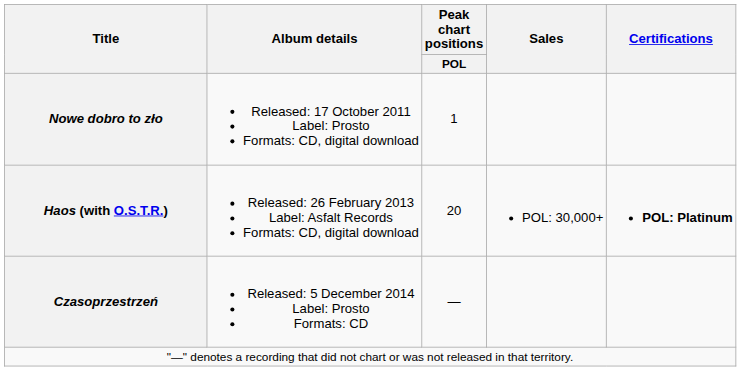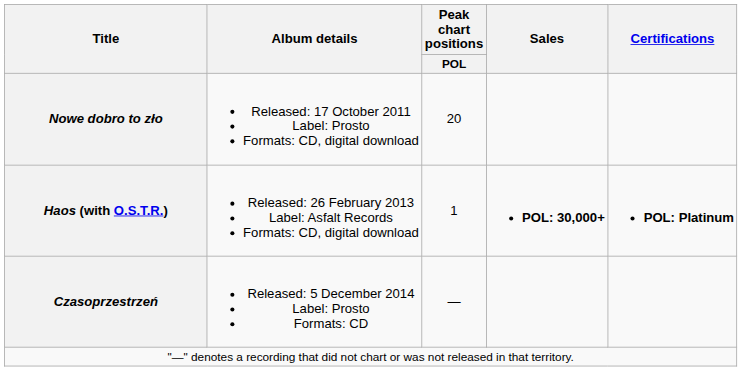 <table class="wikitable plainrowheaders" style="text-align:center;">
 <tr>
 <th scope="col" rowspan="2" style="width:15em;">Title</th>
 <th scope="col" rowspan="2">Album details</th>
 <th scope="col" colspan="1">Peak chart positions</th>
 <th scope="col" rowspan="2">Sales</th>
 <th scope="col" rowspan="2"><a href='#'>Certifications</a></th>
 </tr>
 <tr>
 <th scope="col" style="width:3em;font-size:90%;">POL<br></th>
 </tr>
 <tr>
 <th scope="row"><em>Nowe dobro to zło</em></th>
 <td><br><ul><li>Released: 17 October 2011</li><li>Label: Prosto</li><li>Formats: CD, digital download</li></ul></td>
-<td>1</td>
+<td>20</td>
 <td></td>
 <td></td>
 </tr>
 <tr>
 <th scope="row"><em>Haos</em> (with <a href='#'>O.S.T.R.</a>)</th>
 <td><br><ul><li>Released: 26 February 2013</li><li>Label: Asfalt Records</li><li>Formats: CD, digital download</li></ul></td>
-<td>20</td>
-<td><br><ul><li>POL: 30,000+</li></ul></td>
+<td>1</td>
+<td><strong><br><ul><li>POL: 30,000+</li></ul></strong></td>
 <td><strong><br><ul><li>POL: Platinum</li></ul></strong></td>
 </tr>
 <tr>
 <th scope="row"><em>Czasoprzestrzeń</em></th>
 <td><br><ul><li>Released: 5 December 2014</li><li>Label: Prosto</li><li>Formats: CD</li></ul></td>
 <td>—</td>
 <td></td>
 <td></td>
 </tr>
 <tr>
 <td colspan="20" style="font-size:90%">"—" denotes a recording that did not chart or was not released in that territory.</td>
 </tr>
 </table>
